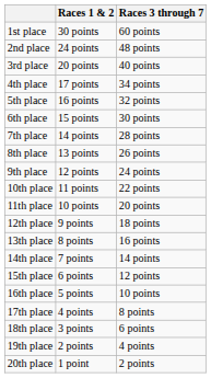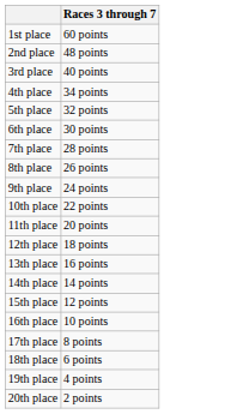 <table class="wikitable">
 <tr>
 <th></th>
-<th>Races 1 & 2</th>
 <th>Races 3 through 7</th>
 </tr>
 <tr>
 <td>1st place</td>
-<td>30 points</td>
 <td>60 points</td>
 </tr>
 <tr>
 <td>2nd place</td>
-<td>24 points</td>
 <td>48 points</td>
 </tr>
 <tr>
 <td>3rd place</td>
-<td>20 points</td>
 <td>40 points</td>
 </tr>
 <tr>
 <td>4th place</td>
-<td>17 points</td>
 <td>34 points</td>
 </tr>
 <tr>
 <td>5th place</td>
-<td>16 points</td>
 <td>32 points</td>
 </tr>
 <tr>
 <td>6th place</td>
-<td>15 points</td>
 <td>30 points</td>
 </tr>
 <tr>
 <td>7th place</td>
-<td>14 points</td>
 <td>28 points</td>
 </tr>
 <tr>
 <td>8th place</td>
-<td>13 points</td>
 <td>26 points</td>
 </tr>
 <tr>
 <td>9th place</td>
-<td>12 points</td>
 <td>24 points</td>
 </tr>
 <tr>
 <td>10th place</td>
-<td>11 points</td>
 <td>22 points</td>
 </tr>
 <tr>
 <td>11th place</td>
-<td>10 points</td>
 <td>20 points</td>
 </tr>
 <tr>
 <td>12th place</td>
-<td>9 points</td>
 <td>18 points</td>
 </tr>
 <tr>
 <td>13th place</td>
-<td>8 points</td>
 <td>16 points</td>
 </tr>
 <tr>
 <td>14th place</td>
-<td>7 points</td>
 <td>14 points</td>
 </tr>
 <tr>
 <td>15th place</td>
-<td>6 points</td>
 <td>12 points</td>
 </tr>
 <tr>
 <td>16th place</td>
-<td>5 points</td>
 <td>10 points</td>
 </tr>
 <tr>
 <td>17th place</td>
-<td>4 points</td>
 <td>8 points</td>
 </tr>
 <tr>
 <td>18th place</td>
-<td>3 points</td>
 <td>6 points</td>
 </tr>
 <tr>
 <td>19th place</td>
-<td>2 points</td>
 <td>4 points</td>
 </tr>
 <tr>
 <td>20th place</td>
-<td>1 point</td>
 <td>2 points</td>
 </tr>
 </table>
